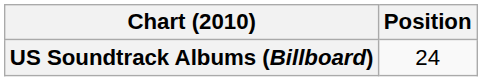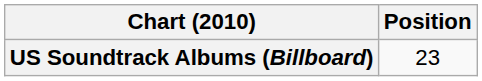 <table class="wikitable sortable plainrowheaders" style="text-align:center">
 <tr>
 <th scope="col">Chart (2010)</th>
 <th scope="col">Position</th>
 </tr>
 <tr>
 <th scope="row">US Soundtrack Albums (<em>Billboard</em>)</th>
-<td>24</td>
+<td>23</td>
 </tr>
 </table>
